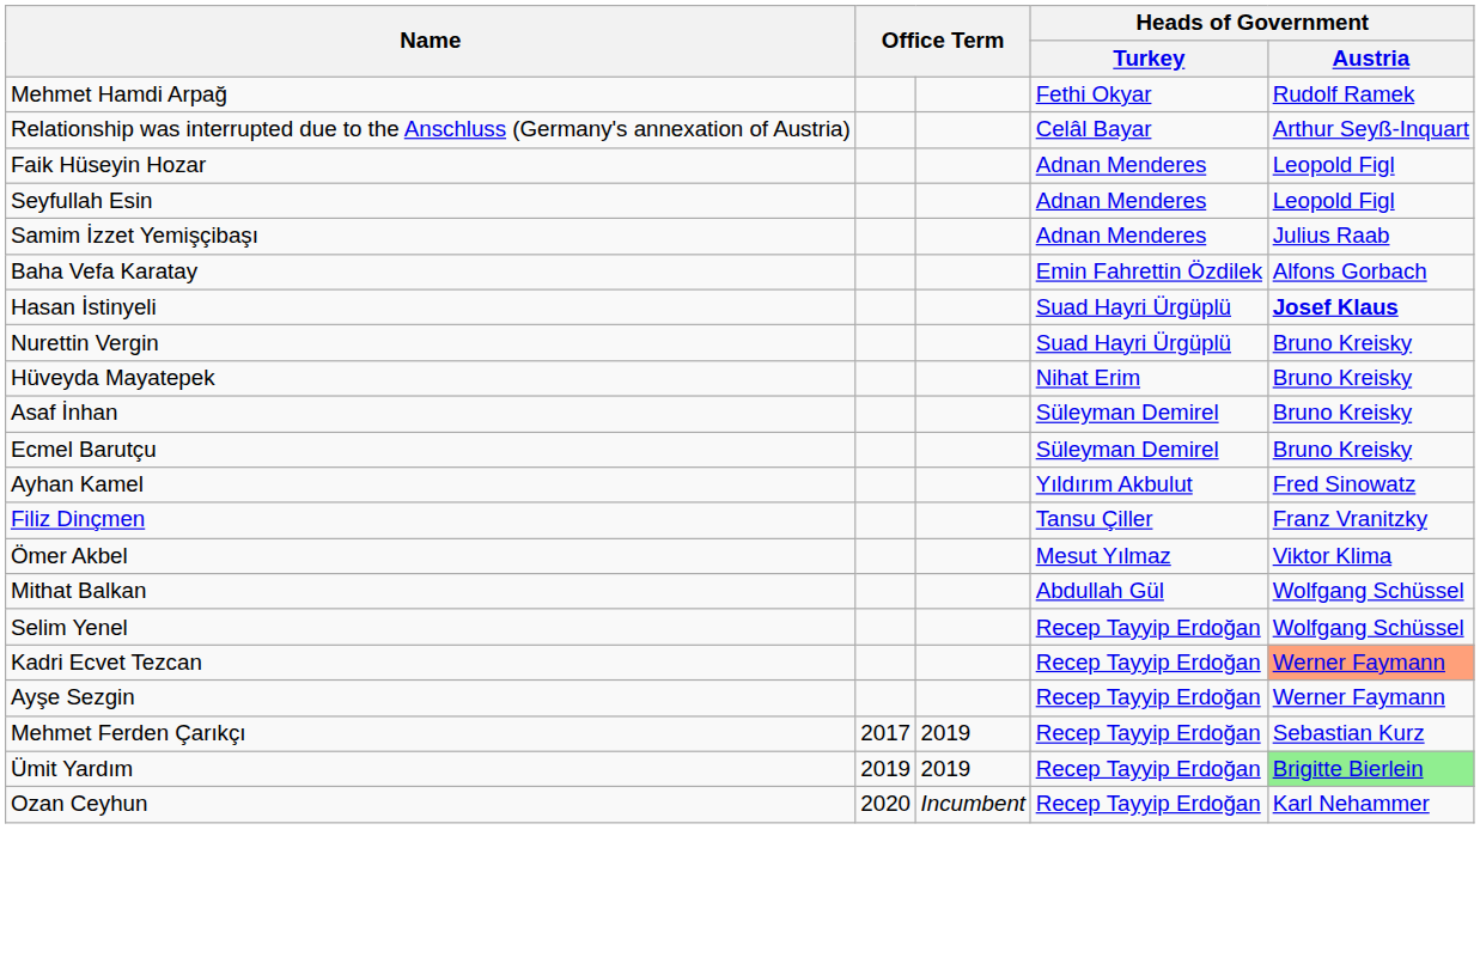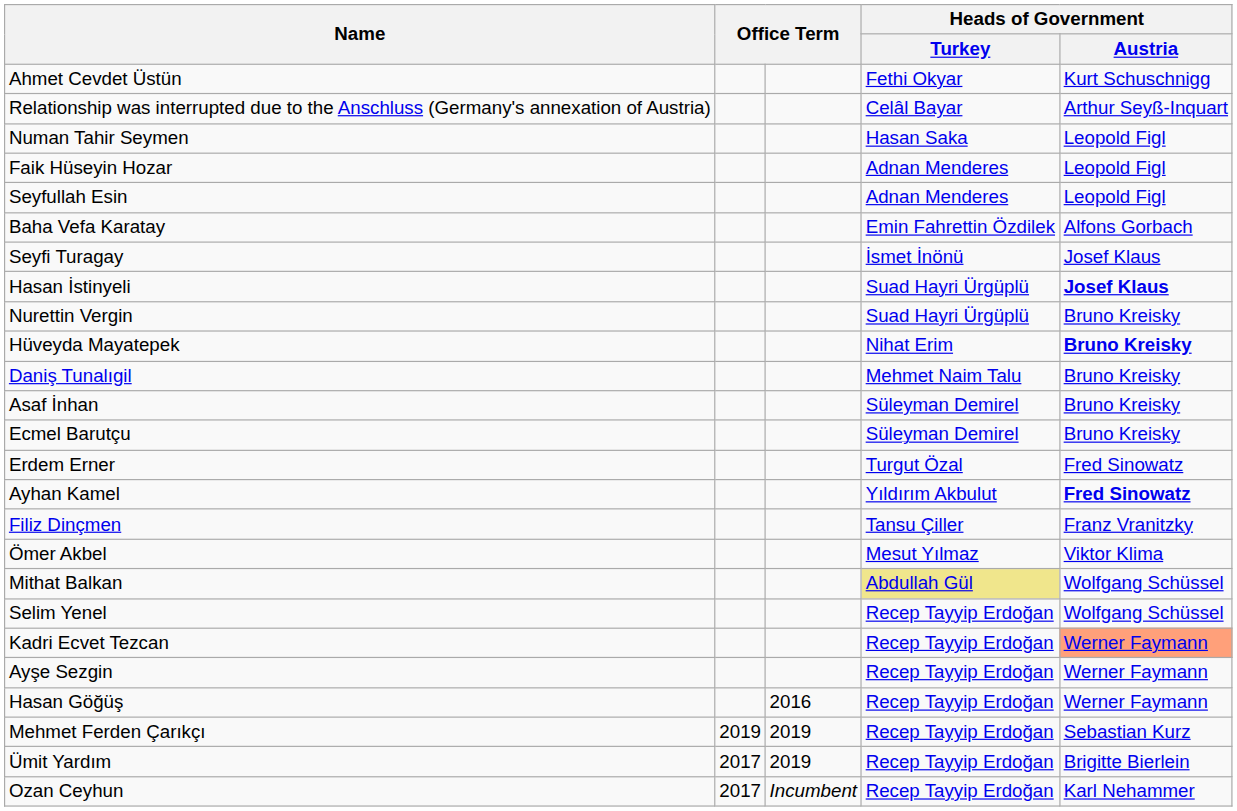 <table class="wikitable sortable">
 <tr>
 <th rowspan="2">Name</th>
 <th colspan="2" rowspan="2">Office Term</th>
 <th colspan="2">Heads of Government</th>
 </tr>
 <tr>
 <th><a href='#'>Turkey</a></th>
 <th><a href='#'>Austria</a></th>
 </tr>
 <tr>
-<td>Mehmet Hamdi Arpağ</td>
+<td>Ahmet Cevdet Üstün</td>
 <td></td>
 <td></td>
 <td><a href='#'>Fethi Okyar</a></td>
-<td><a href='#'>Rudolf Ramek</a></td>
+<td><a href='#'>Kurt Schuschnigg</a></td>
 </tr>
 <tr>
 <td>Relationship was interrupted due to the <a href='#'>Anschluss</a> (Germany's annexation of Austria)</td>
 <td></td>
 <td></td>
 <td><a href='#'>Celâl Bayar</a></td>
 <td><a href='#'>Arthur Seyß-Inquart</a></td>
+</tr>
+<tr>
+<td>Numan Tahir Seymen</td>
+<td></td>
+<td></td>
+<td><a href='#'>Hasan Saka</a></td>
+<td><a href='#'>Leopold Figl</a></td>
 </tr>
 <tr>
 <td>Faik Hüseyin Hozar</td>
 <td></td>
 <td></td>
 <td><a href='#'>Adnan Menderes</a></td>
 <td><a href='#'>Leopold Figl</a></td>
 </tr>
 <tr>
 <td>Seyfullah Esin</td>
 <td></td>
 <td></td>
 <td><a href='#'>Adnan Menderes</a></td>
 <td><a href='#'>Leopold Figl</a></td>
 </tr>
 <tr>
-<td>Samim İzzet Yemişçibaşı</td>
-<td></td>
-<td></td>
-<td><a href='#'>Adnan Menderes</a></td>
-<td><a href='#'>Julius Raab</a></td>
-</tr>
-<tr>
 <td>Baha Vefa Karatay</td>
 <td></td>
 <td></td>
 <td><a href='#'>Emin Fahrettin Özdilek</a></td>
 <td><a href='#'>Alfons Gorbach</a></td>
+</tr>
+<tr>
+<td>Seyfi Turagay</td>
+<td></td>
+<td></td>
+<td><a href='#'>İsmet İnönü</a></td>
+<td><a href='#'>Josef Klaus</a></td>
 </tr>
 <tr>
 <td>Hasan İstinyeli</td>
 <td></td>
 <td></td>
 <td><a href='#'>Suad Hayri Ürgüplü</a></td>
 <td><strong><a href='#'>Josef Klaus</a></strong></td>
 </tr>
 <tr>
 <td>Nurettin Vergin</td>
 <td></td>
 <td></td>
 <td><a href='#'>Suad Hayri Ürgüplü</a></td>
 <td><a href='#'>Bruno Kreisky</a></td>
 </tr>
 <tr>
 <td>Hüveyda Mayatepek</td>
 <td></td>
 <td></td>
 <td><a href='#'>Nihat Erim</a></td>
+<td><strong><a href='#'>Bruno Kreisky</a></strong></td>
+</tr>
+<tr>
+<td><a href='#'>Daniş Tunalıgil</a></td>
+<td></td>
+<td></td>
+<td><a href='#'>Mehmet Naim Talu</a></td>
 <td><a href='#'>Bruno Kreisky</a></td>
 </tr>
 <tr>
 <td>Asaf İnhan</td>
 <td></td>
 <td></td>
 <td><a href='#'>Süleyman Demirel</a></td>
 <td><a href='#'>Bruno Kreisky</a></td>
 </tr>
 <tr>
 <td>Ecmel Barutçu</td>
 <td></td>
 <td></td>
 <td><a href='#'>Süleyman Demirel</a></td>
 <td><a href='#'>Bruno Kreisky</a></td>
 </tr>
 <tr>
+<td>Erdem Erner</td>
+<td></td>
+<td></td>
+<td><a href='#'>Turgut Özal</a></td>
+<td><a href='#'>Fred Sinowatz</a></td>
+</tr>
+<tr>
 <td>Ayhan Kamel</td>
 <td></td>
 <td></td>
 <td><a href='#'>Yıldırım Akbulut</a></td>
-<td><a href='#'>Fred Sinowatz</a></td>
+<td><strong><a href='#'>Fred Sinowatz</a></strong></td>
 </tr>
 <tr>
 <td><a href='#'>Filiz Dinçmen</a></td>
 <td></td>
 <td></td>
 <td><a href='#'>Tansu Çiller</a></td>
 <td><a href='#'>Franz Vranitzky</a></td>
 </tr>
 <tr>
 <td>Ömer Akbel</td>
 <td></td>
 <td></td>
 <td><a href='#'>Mesut Yılmaz</a></td>
 <td><a href='#'>Viktor Klima</a></td>
 </tr>
 <tr>
 <td>Mithat Balkan</td>
 <td></td>
 <td></td>
-<td><a href='#'>Abdullah Gül</a></td>
+<td style="background: khaki;"><a href='#'>Abdullah Gül</a></td>
 <td><a href='#'>Wolfgang Schüssel</a></td>
 </tr>
 <tr>
 <td>Selim Yenel</td>
 <td></td>
 <td></td>
 <td><a href='#'>Recep Tayyip Erdoğan</a></td>
 <td><a href='#'>Wolfgang Schüssel</a></td>
 </tr>
 <tr>
 <td>Kadri Ecvet Tezcan</td>
 <td></td>
 <td></td>
 <td><a href='#'>Recep Tayyip Erdoğan</a></td>
 <td style="background: lightsalmon;"><a href='#'>Werner Faymann</a></td>
 </tr>
 <tr>
 <td>Ayşe Sezgin</td>
 <td></td>
 <td></td>
 <td><a href='#'>Recep Tayyip Erdoğan</a></td>
 <td><a href='#'>Werner Faymann</a></td>
 </tr>
 <tr>
+<td>Hasan Göğüş</td>
+<td></td>
+<td>2016</td>
+<td><a href='#'>Recep Tayyip Erdoğan</a></td>
+<td><a href='#'>Werner Faymann</a></td>
+</tr>
+<tr>
 <td>Mehmet Ferden Çarıkçı</td>
-<td>2017</td>
+<td>2019</td>
 <td>2019</td>
 <td><a href='#'>Recep Tayyip Erdoğan</a></td>
 <td><a href='#'>Sebastian Kurz</a></td>
 </tr>
 <tr>
 <td>Ümit Yardım</td>
-<td>2019</td>
+<td>2017</td>
 <td>2019</td>
 <td><a href='#'>Recep Tayyip Erdoğan</a></td>
-<td style="background: lightgreen;"><a href='#'>Brigitte Bierlein</a></td>
+<td><a href='#'>Brigitte Bierlein</a></td>
 </tr>
 <tr>
 <td>Ozan Ceyhun</td>
-<td>2020</td>
+<td>2017</td>
 <td><em>Incumbent</em></td>
 <td><a href='#'>Recep Tayyip Erdoğan</a></td>
 <td><a href='#'>Karl Nehammer</a></td>
 </tr>
 </table>
